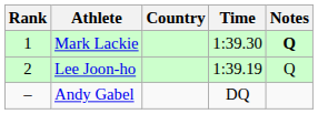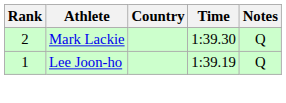 <table class="wikitable" style="text-align:center">
 <tr>
 <th>Rank</th>
 <th>Athlete</th>
 <th>Country</th>
 <th>Time</th>
 <th>Notes</th>
 </tr>
 <tr bgcolor=ccffcc>
-<td>1</td>
+<td>2</td>
 <td align=left><a href='#'>Mark Lackie</a></td>
 <td align=left></td>
 <td>1:39.30</td>
-<td><strong>Q</strong></td>
+<td>Q</td>
 </tr>
 <tr bgcolor=ccffcc>
-<td>2</td>
+<td>1</td>
 <td align=left><a href='#'>Lee Joon-ho</a></td>
 <td align=left></td>
 <td>1:39.19</td>
 <td>Q</td>
 </tr>
-<tr>
-<td>–</td>
-<td align=left><a href='#'>Andy Gabel</a></td>
-<td align=left></td>
-<td>DQ</td>
-<td></td>
-</tr>
 </table>
